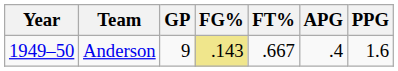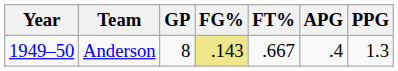 <table class="wikitable sortable" style="font-size:95%; text-align:right;">
 <tr>
 <th>Year</th>
 <th>Team</th>
 <th>GP</th>
 <th>FG%</th>
 <th>FT%</th>
 <th>APG</th>
 <th>PPG</th>
 </tr>
 <tr>
 <td style="text-align:left;"><a href='#'>1949–50</a></td>
 <td style="text-align:left;"><a href='#'>Anderson</a></td>
-<td>9</td>
+<td>8</td>
 <td style="background: khaki;">.143</td>
 <td>.667</td>
 <td>.4</td>
-<td>1.6</td>
+<td>1.3</td>
 </tr>
 </table>
